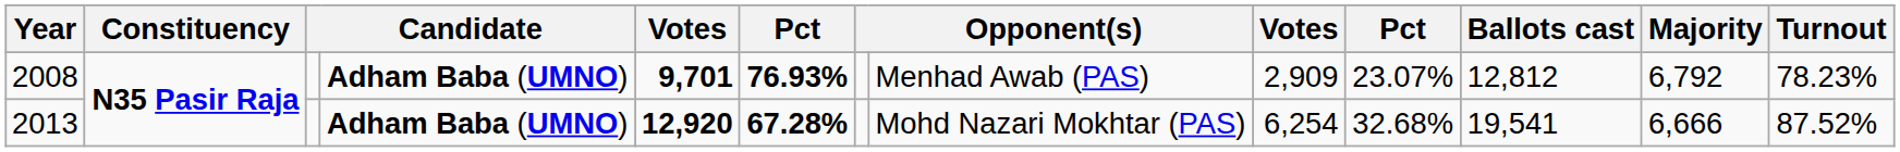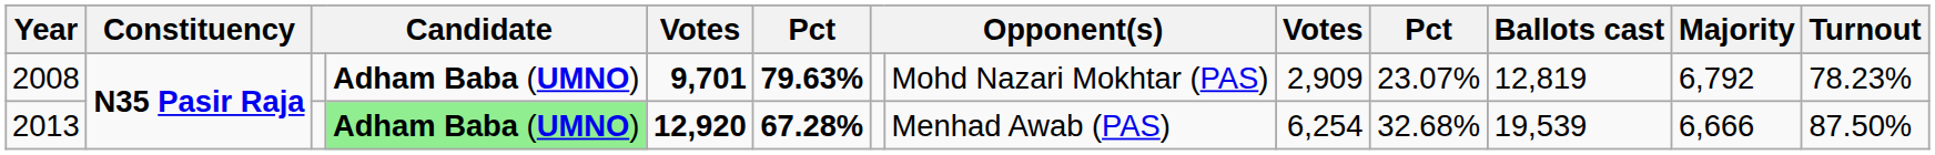 <table class="wikitable" style="margin:0.5em ; font-size:95%">
 <tr>
 <th>Year</th>
 <th>Constituency</th>
 <th colspan=2>Candidate</th>
 <th>Votes</th>
 <th>Pct</th>
 <th colspan=2>Opponent(s)</th>
 <th>Votes</th>
 <th>Pct</th>
 <th>Ballots cast</th>
 <th>Majority</th>
 <th>Turnout</th>
 </tr>
 <tr>
 <td>2008</td>
 <td rowspan=2><strong>N35 <a href='#'>Pasir Raja</a></strong></td>
 <td></td>
 <td><strong>Adham Baba</strong> (<a href='#'><strong>UMNO</strong></a>)</td>
 <td align="right"><strong>9,701</strong></td>
-<td><strong>76.93%</strong></td>
+<td><strong>79.63%</strong></td>
 <td></td>
-<td>Menhad Awab (<a href='#'>PAS</a>)</td>
+<td>Mohd Nazari Mokhtar (<a href='#'>PAS</a>)</td>
 <td align="right">2,909</td>
 <td>23.07%</td>
-<td>12,812</td>
+<td>12,819</td>
 <td>6,792</td>
 <td>78.23%</td>
 </tr>
 <tr>
 <td>2013</td>
 <td></td>
-<td><strong>Adham Baba</strong> (<a href='#'><strong>UMNO</strong></a>)</td>
+<td style="background: lightgreen;"><strong>Adham Baba</strong> (<a href='#'><strong>UMNO</strong></a>)</td>
 <td align="right"><strong>12,920</strong></td>
 <td><strong>67.28%</strong></td>
 <td></td>
-<td>Mohd Nazari Mokhtar (<a href='#'>PAS</a>)</td>
+<td>Menhad Awab (<a href='#'>PAS</a>)</td>
 <td align="right">6,254</td>
 <td>32.68%</td>
-<td>19,541</td>
+<td>19,539</td>
 <td>6,666</td>
-<td>87.52%</td>
+<td>87.50%</td>
 </tr>
 </table>
